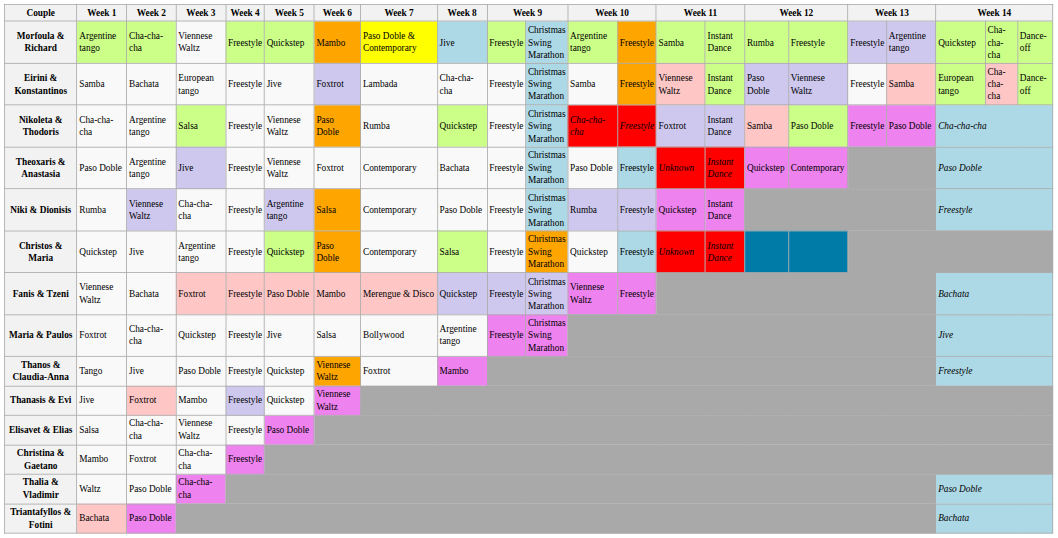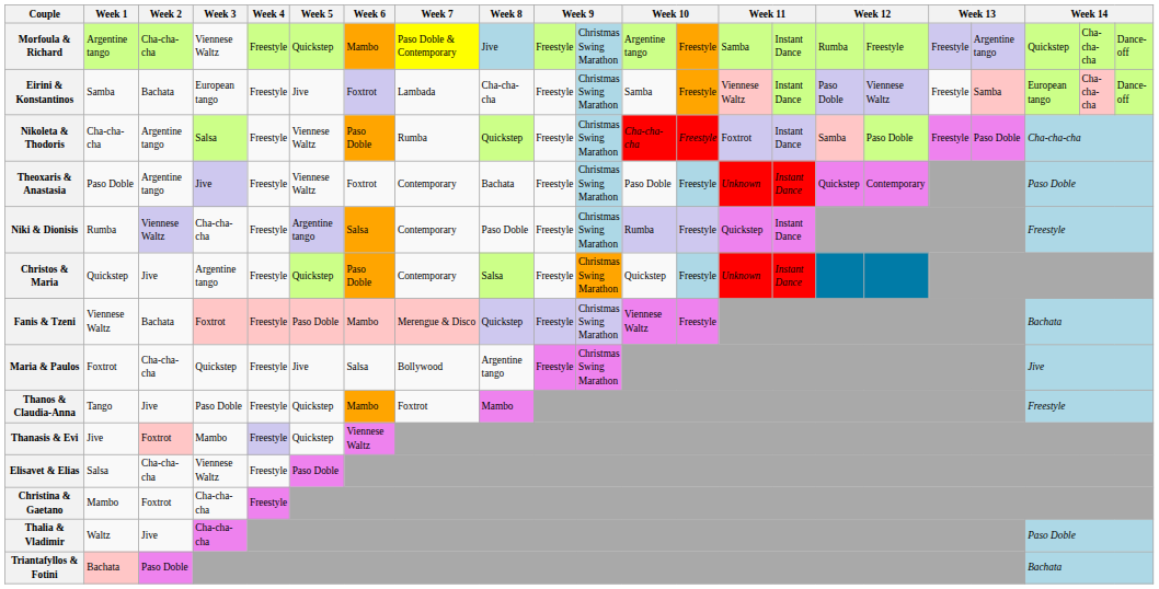 <table class="wikitable" style="text-align:left; font-size:70%; line-height:15px;" width="100%">
 <tr>
 <th>Couple</th>
 <th>Week 1</th>
 <th>Week 2</th>
 <th>Week 3</th>
 <th>Week 4</th>
 <th>Week 5</th>
 <th>Week 6</th>
 <th>Week 7</th>
 <th>Week 8</th>
 <th colspan=2>Week 9</th>
 <th colspan=2>Week 10</th>
 <th colspan=2>Week 11</th>
 <th colspan=2>Week 12</th>
 <th colspan=2>Week 13</th>
 <th colspan=3>Week 14</th>
 </tr>
 <tr>
 <th>Morfoula & Richard</th>
 <td style="background:#ccff88;">Argentine tango</td>
 <td style="background:#ccff88;">Cha-cha-cha</td>
 <td>Viennese Waltz</td>
 <td style="background:#ccff88;">Freestyle</td>
 <td style="background:#ccff88;">Quickstep</td>
 <td style="background:orange">Mambo</td>
 <td style="background:yellow">Paso Doble & Contemporary</td>
 <td style="background:lightblue">Jive</td>
 <td style="background:#ccff88;">Freestyle</td>
 <td style="background:lightblue">Christmas<br>Swing<br>Marathon</td>
 <td style="background:#ccff88;">Argentine tango</td>
 <td style="background:orange">Freestyle</td>
 <td style="background:#ccff88;">Samba</td>
 <td style="background:#ccff88;">Instant Dance</td>
 <td style="background:#ccff88;">Rumba</td>
 <td style="background:#ccff88;">Freestyle</td>
 <td style="background:#CEC8EF;">Freestyle</td>
 <td style="background:#CEC8EF;">Argentine tango</td>
 <td style="background:#ccff88;">Quickstep</td>
 <td style="background:#ccff88;">Cha-cha-cha</td>
 <td style="background:#ccff88;">Dance-off</td>
 </tr>
 <tr>
 <th>Eirini & Konstantinos</th>
 <td>Samba</td>
 <td>Bachata</td>
 <td>European tango</td>
 <td>Freestyle</td>
 <td>Jive</td>
 <td style="background:#CEC8EF;">Foxtrot</td>
 <td>Lambada</td>
 <td>Cha-cha-cha</td>
 <td>Freestyle</td>
 <td style="background:lightblue">Christmas<br>Swing<br>Marathon</td>
 <td>Samba</td>
 <td style="background:orange">Freestyle</td>
 <td style="background:#ffc6c6">Viennese Waltz</td>
 <td style="background:#ccff88;">Instant Dance</td>
 <td style="background:#CEC8EF">Paso Doble</td>
 <td style="background:#CEC8EF">Viennese Waltz</td>
 <td>Freestyle</td>
 <td style="background:#ffc6c6;">Samba</td>
 <td style="background:#ccff88;">European tango</td>
 <td style="background:#ffc6c6">Cha-cha-cha</td>
 <td style="background:#ccff88;">Dance-off</td>
 </tr>
 <tr>
 <th>Nikoleta & Thodoris</th>
 <td>Cha-cha-cha</td>
 <td>Argentine tango</td>
 <td style="background:#ccff88;">Salsa</td>
 <td>Freestyle</td>
 <td>Viennese Waltz</td>
 <td style="background:orange">Paso Doble</td>
 <td>Rumba</td>
 <td style="background:#ccff88;">Quickstep</td>
 <td>Freestyle</td>
 <td style="background:lightblue">Christmas<br>Swing<br>Marathon</td>
 <td style="background:red"><em>Cha-cha-cha</em></td>
 <td style="background:red"><em>Freestyle</em></td>
 <td style="background:#CEC8EF;">Foxtrot</td>
 <td style="background:#CEC8EF;">Instant Dance</td>
 <td style="background:#ffc6c6;">Samba</td>
 <td style="background:#ccff88;">Paso Doble</td>
 <td style="background:violet;">Freestyle</td>
 <td style="background:violet;">Paso Doble</td>
 <td style="background:lightblue" colspan="3"><em>Cha-cha-cha</em></td>
 </tr>
 <tr>
 <th>Theoxaris & Anastasia</th>
 <td>Paso Doble</td>
 <td>Argentine tango</td>
 <td style="background:#CEC8EF;">Jive</td>
 <td>Freestyle</td>
 <td>Viennese Waltz</td>
 <td>Foxtrot</td>
 <td>Contemporary</td>
 <td>Bachata</td>
 <td>Freestyle</td>
 <td style="background:lightblue">Christmas<br>Swing<br>Marathon</td>
 <td>Paso Doble</td>
 <td style="background:lightblue">Freestyle</td>
 <td style="background:red"><em>Unknown</em></td>
 <td style="background:red"><em>Instant Dance</em></td>
 <td style="background:violet;">Quickstep</td>
 <td style="background:violet;">Contemporary</td>
 <td style="background:darkgrey;" colspan="2"></td>
 <td style="background:lightblue" colspan="3"><em>Paso Doble</em></td>
 </tr>
 <tr>
 <th>Niki & Dionisis</th>
 <td>Rumba</td>
 <td style="background:#CEC8EF;">Viennese Waltz</td>
 <td>Cha-cha-cha</td>
 <td>Freestyle</td>
 <td style="background:#CEC8EF;">Argentine tango</td>
 <td style="background:orange">Salsa</td>
 <td>Contemporary</td>
 <td>Paso Doble</td>
 <td>Freestyle</td>
 <td style="background:lightblue">Christmas<br>Swing<br>Marathon</td>
 <td style="background:#CEC8EF;">Rumba</td>
 <td style="background:#CEC8EF;">Freestyle</td>
 <td style="background:violet;">Quickstep</td>
 <td style="background:violet;">Instant Dance</td>
 <td style="background:darkgrey;" colspan="4"></td>
 <td style="background:lightblue" colspan="3"><em>Freestyle</em></td>
 </tr>
 <tr>
 <th>Christos & Maria</th>
 <td>Quickstep</td>
 <td>Jive</td>
 <td>Argentine tango</td>
 <td>Freestyle</td>
 <td style="background:#ccff88;">Quickstep</td>
 <td style="background:orange">Paso Doble</td>
 <td>Contemporary</td>
 <td style="background:#ccff88;">Salsa</td>
 <td>Freestyle</td>
 <td style="background:orange">Christmas<br>Swing<br>Marathon</td>
 <td>Quickstep</td>
 <td style="background:lightblue">Freestyle</td>
 <td style="background:red"><em>Unknown</em></td>
 <td style="background:red"><em>Instant Dance</em></td>
 <td style="background:#007BA7"></td>
 <td style="background:#007BA7"></td>
 <td style="background:darkgrey;" colspan="5"></td>
 </tr>
 <tr>
 <th>Fanis & Tzeni</th>
 <td>Viennese Waltz</td>
 <td>Bachata</td>
 <td style="background:#ffc6c6;">Foxtrot</td>
 <td style="background:#ffc6c6;">Freestyle</td>
 <td style="background:#ffc6c6;">Paso Doble</td>
 <td style="background:#ffc6c6;">Mambo</td>
 <td style="background:#ffc6c6;">Merengue & Disco</td>
 <td style="background:#CEC8EF;">Quickstep</td>
 <td style="background:#CEC8EF;">Freestyle</td>
 <td style="background:#CEC8EF;">Christmas<br>Swing<br>Marathon</td>
 <td style="background:violet;">Viennese Waltz</td>
 <td style="background:violet;">Freestyle</td>
 <td style="background:darkgrey;" colspan="6"></td>
 <td style="background:lightblue" colspan="3"><em>Bachata</em></td>
 </tr>
 <tr>
 <th>Maria & Paulos</th>
 <td>Foxtrot</td>
 <td>Cha-cha-cha</td>
 <td>Quickstep</td>
 <td>Freestyle</td>
 <td>Jive</td>
 <td>Salsa</td>
 <td>Bollywood</td>
 <td>Argentine tango</td>
 <td style="background:violet;">Freestyle</td>
 <td style="background:violet;">Christmas<br>Swing<br>Marathon</td>
 <td style="background:darkgrey;" colspan="8"></td>
 <td style="background:lightblue" colspan="3"><em>Jive</em></td>
 </tr>
 <tr>
 <th>Thanos & Claudia-Anna</th>
 <td>Tango</td>
 <td>Jive</td>
 <td>Paso Doble</td>
 <td>Freestyle</td>
 <td>Quickstep</td>
-<td style="background:orange">Viennese Waltz</td>
+<td style="background:orange">Mambo</td>
 <td>Foxtrot</td>
 <td style="background:violet;">Mambo</td>
 <td style="background:darkgrey;" colspan="10"></td>
 <td style="background:lightblue" colspan="3"><em>Freestyle</em></td>
 </tr>
 <tr>
 <th>Thanasis & Evi</th>
 <td>Jive</td>
 <td style="background:#ffc6c6;">Foxtrot</td>
 <td>Mambo</td>
 <td style="background:#CEC8EF;">Freestyle</td>
 <td>Quickstep</td>
 <td style="background:violet;">Viennese Waltz</td>
 <td style="background:darkgrey;" colspan="15"></td>
 </tr>
 <tr>
 <th>Elisavet & Elias</th>
 <td>Salsa</td>
 <td>Cha-cha-cha</td>
 <td>Viennese Waltz</td>
 <td>Freestyle</td>
 <td style="background:violet;">Paso Doble</td>
 <td style="background:darkgrey;" colspan="16"></td>
 </tr>
 <tr>
 <th>Christina & Gaetano</th>
 <td>Mambo</td>
 <td>Foxtrot</td>
 <td>Cha-cha-cha</td>
 <td style="background:violet;">Freestyle</td>
 <td style="background:darkgrey;" colspan="17"></td>
 </tr>
 <tr>
 <th>Thalia & Vladimir</th>
 <td>Waltz</td>
-<td>Paso Doble</td>
+<td>Jive</td>
 <td style="background:violet;">Cha-cha-cha</td>
 <td style="background:darkgrey;" colspan="15"></td>
 <td style="background:lightblue" colspan="3"><em>Paso Doble</em></td>
 </tr>
 <tr>
 <th>Triantafyllos & Fotini</th>
 <td style="background:#ffc6c6;">Bachata</td>
 <td style="background:violet;">Paso Doble</td>
 <td style="background:darkgrey;" colspan="16"></td>
 <td style="background:lightblue" colspan="3"><em>Bachata</em></td>
 </tr>
 </table>
